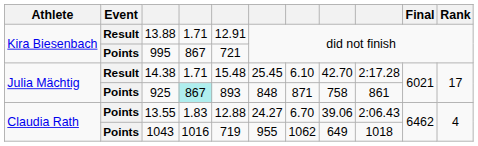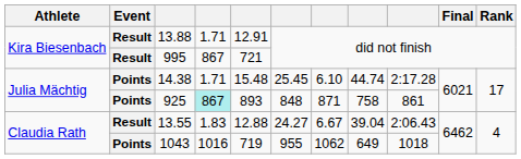 <table class="wikitable" style="font-size:90%">
 <tr>
 <th>Athlete</th>
 <th>Event</th>
 <th></th>
 <th></th>
 <th></th>
 <th></th>
 <th></th>
 <th></th>
 <th></th>
 <th>Final</th>
 <th>Rank</th>
 </tr>
 <tr align=center>
 <td rowspan=2 align=left><a href='#'>Kira Biesenbach</a></td>
 <th style="font-size:95%">Result</th>
 <td>13.88</td>
 <td>1.71</td>
 <td>12.91</td>
 <td colspan=6 rowspan=2>did not finish</td>
 </tr>
 <tr align=center>
-<th style="font-size:95%">Points</th>
+<th style="font-size:95%">Result</th>
 <td>995</td>
 <td>867</td>
 <td>721</td>
 </tr>
 <tr align=center>
 <td rowspan=2 align=left><a href='#'>Julia Mächtig</a></td>
-<th style="font-size:95%">Result</th>
+<th style="font-size:95%">Points</th>
 <td>14.38</td>
 <td>1.71</td>
 <td>15.48</td>
 <td>25.45</td>
 <td>6.10</td>
-<td>42.70</td>
+<td>44.74</td>
 <td>2:17.28</td>
 <td rowspan=2>6021</td>
 <td rowspan=2>17</td>
 </tr>
 <tr align=center>
 <th style="font-size:95%">Points</th>
 <td>925</td>
 <td style="background: paleturquoise;">867</td>
 <td>893</td>
 <td>848</td>
 <td>871</td>
 <td>758</td>
 <td>861</td>
 </tr>
 <tr align=center>
 <td rowspan=2 align=left><a href='#'>Claudia Rath</a></td>
-<th style="font-size:95%">Points</th>
+<th style="font-size:95%">Result</th>
 <td>13.55</td>
 <td>1.83</td>
 <td>12.88</td>
 <td>24.27</td>
-<td>6.70</td>
-<td>39.06</td>
+<td>6.67</td>
+<td>39.04</td>
 <td>2:06.43</td>
 <td rowspan=2>6462</td>
 <td rowspan=2>4</td>
 </tr>
 <tr align=center>
 <th style="font-size:95%">Points</th>
 <td>1043</td>
 <td>1016</td>
 <td>719</td>
 <td>955</td>
 <td>1062</td>
 <td>649</td>
 <td>1018</td>
 </tr>
 </table>
